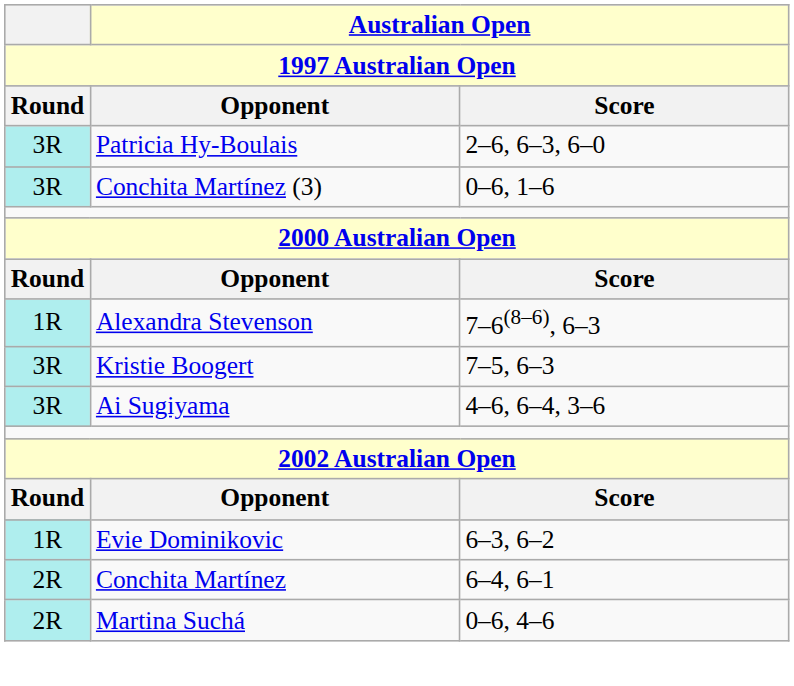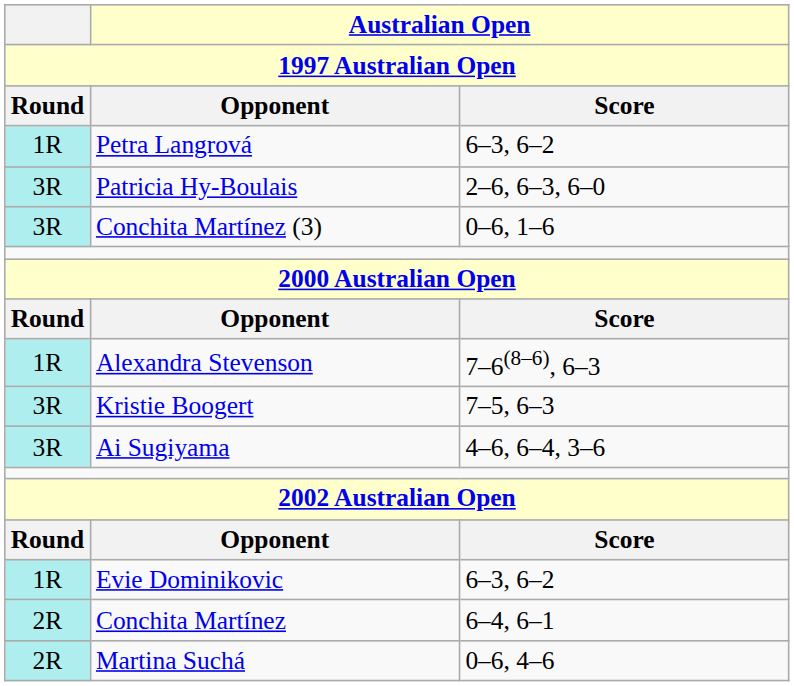 <table class="wikitable collapsible collapsed">
 <tr>
 <th></th>
 <th colspan=2 style="background:#ffc;"><a href='#'>Australian Open</a></th>
 </tr>
 <tr>
 <th colspan=3 style="background:#ffc;"><a href='#'>1997 Australian Open</a></th>
 </tr>
 <tr>
 <th>Round</th>
 <th width=225>Opponent</th>
 <th width=200>Score</th>
+</tr>
+<tr>
+<td style="text-align:center; background:#afeeee;">1R</td>
+<td> <a href='#'>Petra Langrová</a></td>
+<td>6–3, 6–2</td>
 </tr>
 <tr>
 <td style="text-align:center; background:#afeeee;">3R</td>
 <td> <a href='#'>Patricia Hy-Boulais</a></td>
 <td>2–6, 6–3, 6–0</td>
 </tr>
 <tr>
 <td style="text-align:center; background:#afeeee;">3R</td>
 <td> <a href='#'>Conchita Martínez</a> (3)</td>
 <td>0–6, 1–6</td>
 </tr>
 <tr>
 <td colspan=3></td>
 </tr>
 <tr>
 <th colspan=3 style="background:#ffc;"><a href='#'>2000 Australian Open</a></th>
 </tr>
 <tr>
 <th>Round</th>
 <th width=225>Opponent</th>
 <th width=200>Score</th>
 </tr>
 <tr>
 <td style="text-align:center; background:#afeeee;">1R</td>
 <td> <a href='#'>Alexandra Stevenson</a></td>
 <td>7–6<sup>(8–6)</sup>, 6–3</td>
 </tr>
 <tr>
 <td style="text-align:center; background:#afeeee;">3R</td>
 <td> <a href='#'>Kristie Boogert</a></td>
 <td>7–5, 6–3</td>
 </tr>
 <tr>
 <td style="text-align:center; background:#afeeee;">3R</td>
 <td> <a href='#'>Ai Sugiyama</a></td>
 <td>4–6, 6–4, 3–6</td>
 </tr>
 <tr>
 <td colspan=3></td>
 </tr>
 <tr>
 <th colspan=3 style="background:#ffc;"><a href='#'>2002 Australian Open</a></th>
 </tr>
 <tr>
 <th>Round</th>
 <th width=225>Opponent</th>
 <th width=200>Score</th>
 </tr>
 <tr>
 <td style="text-align:center; background:#afeeee;">1R</td>
 <td> <a href='#'>Evie Dominikovic</a></td>
 <td>6–3, 6–2</td>
 </tr>
 <tr>
 <td style="text-align:center; background:#afeeee;">2R</td>
 <td> <a href='#'>Conchita Martínez</a></td>
 <td>6–4, 6–1</td>
 </tr>
 <tr>
 <td style="text-align:center; background:#afeeee;">2R</td>
 <td> <a href='#'>Martina Suchá</a></td>
 <td>0–6, 4–6</td>
 </tr>
 </table>
